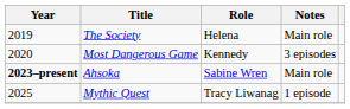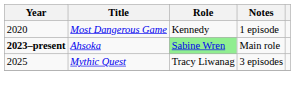 <table class="wikitable">
 <tr>
 <th>Year</th>
 <th>Title</th>
 <th>Role</th>
 <th class="unsortable">Notes</th>
 <th class="unsortable"></th>
 </tr>
 <tr>
-<td>2019</td>
-<td><em><a href='#'>The Society</a></em></td>
-<td>Helena</td>
-<td>Main role</td>
-<td></td>
-</tr>
-<tr>
 <td>2020</td>
 <td><em><a href='#'>Most Dangerous Game</a></em></td>
 <td>Kennedy</td>
-<td>3 episodes</td>
+<td>1 episode</td>
 <td></td>
 </tr>
 <tr>
 <td><strong>2023–present</strong></td>
 <td><em><a href='#'>Ahsoka</a></em></td>
-<td><a href='#'>Sabine Wren</a></td>
+<td style="background: lightgreen;"><a href='#'>Sabine Wren</a></td>
 <td>Main role</td>
 <td></td>
 </tr>
 <tr>
 <td>2025</td>
 <td><em><a href='#'>Mythic Quest</a></em></td>
 <td>Tracy Liwanag</td>
-<td>1 episode</td>
+<td>3 episodes</td>
 <td></td>
 </tr>
 <tr>
 </tr>
 </table>
